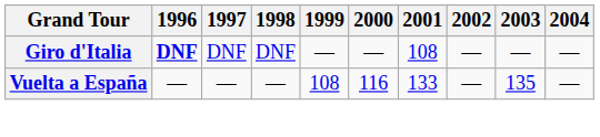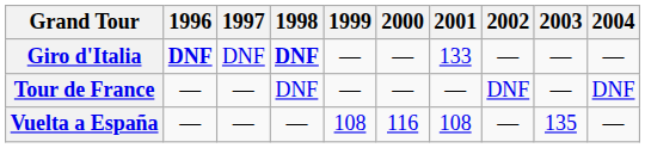 <table class="wikitable plainrowheaders">
 <tr>
 <th>Grand Tour</th>
 <th scope="col">1996</th>
 <th scope="col">1997</th>
 <th scope="col">1998</th>
 <th scope="col">1999</th>
 <th scope="col">2000</th>
 <th scope="col">2001</th>
 <th scope="col">2002</th>
 <th scope="col">2003</th>
 <th scope="col">2004</th>
 </tr>
 <tr style="text-align:center;">
 <th scope="row"> <a href='#'>Giro d'Italia</a></th>
 <td style="text-align:center;"><strong><a href='#'>DNF</a></strong></td>
 <td style="text-align:center;"><a href='#'>DNF</a></td>
-<td style="text-align:center;"><a href='#'>DNF</a></td>
+<td style="text-align:center;"><strong><a href='#'>DNF</a></strong></td>
 <td>—</td>
 <td>—</td>
-<td style="text-align:center;"><a href='#'>108</a></td>
+<td><a href='#'>133</a></td>
 <td>—</td>
 <td>—</td>
 <td>—</td>
+</tr>
+<tr style="text-align:center;">
+<th scope="row"> <a href='#'>Tour de France</a></th>
+<td>—</td>
+<td>—</td>
+<td><a href='#'>DNF</a></td>
+<td>—</td>
+<td>—</td>
+<td>—</td>
+<td><a href='#'>DNF</a></td>
+<td>—</td>
+<td><a href='#'>DNF</a></td>
 </tr>
 <tr style="text-align:center;">
 <th scope="row"> <a href='#'>Vuelta a España</a></th>
 <td>—</td>
 <td>—</td>
 <td>—</td>
 <td><a href='#'>108</a></td>
 <td><a href='#'>116</a></td>
-<td><a href='#'>133</a></td>
+<td style="text-align:center;"><a href='#'>108</a></td>
 <td>—</td>
 <td><a href='#'>135</a></td>
 <td>—</td>
 </tr>
 </table>
